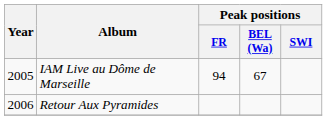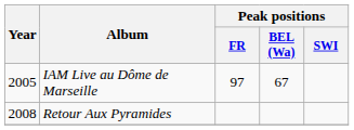 <table class="wikitable">
 <tr>
 <th align="center" rowspan=2 width="10">Year</th>
 <th align="center" rowspan=2 width="190">Album</th>
 <th align="center" colspan=3 width="30">Peak positions</th>
 </tr>
 <tr>
 <th scope="col" style="width:3em;font-size:90%;"><a href='#'>FR</a><br></th>
 <th scope="col" style="width:3em;font-size:90%;"><a href='#'>BEL <br>(Wa)</a><br></th>
 <th scope="col" style="width:3em;font-size:90%;"><a href='#'>SWI</a><br></th>
 </tr>
 <tr>
 <td align="center" rowspan=1>2005</td>
 <td><em>IAM Live au Dôme de Marseille</em></td>
-<td align="center">94</td>
+<td align="center">97</td>
 <td align="center">67</td>
 <td align="center"></td>
 </tr>
 <tr>
-<td align="center" rowspan=1>2006</td>
+<td align="center" rowspan=1>2008</td>
 <td><em>Retour Aux Pyramides</em></td>
 <td align="center"></td>
 <td align="center"></td>
 <td align="center"></td>
 </tr>
 <tr>
 </tr>
 </table>
